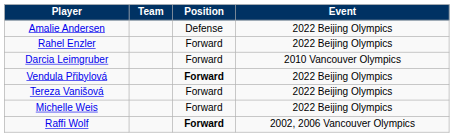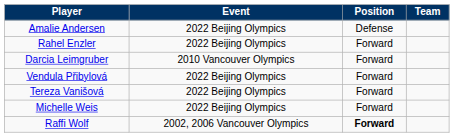 <table class="wikitable" style="width:80%;">
 <tr style="text-align:center; background:#003263; color:white;">
 <td><strong>Player</strong></td>
+<td><strong>Event</strong></td>
+<td><strong>Position</strong></td>
 <td><strong>Team</strong></td>
-<td><strong>Position</strong></td>
-<td><strong>Event</strong></td>
 </tr>
 <tr style="text-align:center;" bgcolor="">
 <td><a href='#'>Amalie Andersen</a></td>
+<td>2022 Beijing Olympics</td>
+<td>Defense</td>
 <td></td>
-<td>Defense</td>
-<td>2022 Beijing Olympics</td>
 </tr>
 <tr style="text-align:center;" bgcolor="">
 <td><a href='#'>Rahel Enzler</a></td>
+<td>2022 Beijing Olympics</td>
+<td>Forward</td>
 <td></td>
-<td>Forward</td>
-<td>2022 Beijing Olympics</td>
 </tr>
 <tr style="text-align:center;" bgcolor="">
 <td><a href='#'>Darcia Leimgruber</a></td>
+<td>2010 Vancouver Olympics</td>
+<td>Forward</td>
 <td></td>
-<td>Forward</td>
-<td>2010 Vancouver Olympics</td>
 </tr>
 <tr style="text-align:center;" bgcolor="">
 <td><a href='#'>Vendula Přibylová</a></td>
+<td>2022 Beijing Olympics</td>
+<td>Forward</td>
 <td></td>
-<td><strong>Forward</strong></td>
-<td>2022 Beijing Olympics</td>
 </tr>
 <tr style="text-align:center;" bgcolor="">
 <td><a href='#'>Tereza Vanišová</a></td>
+<td>2022 Beijing Olympics</td>
+<td>Forward</td>
 <td></td>
-<td>Forward</td>
-<td>2022 Beijing Olympics</td>
 </tr>
 <tr style="text-align:center;" bgcolor="">
 <td><a href='#'>Michelle Weis</a></td>
+<td>2022 Beijing Olympics</td>
+<td>Forward</td>
 <td></td>
-<td>Forward</td>
-<td>2022 Beijing Olympics</td>
 </tr>
 <tr style="text-align:center;" bgcolor="">
 <td><a href='#'>Raffi Wolf</a></td>
+<td>2002, 2006 Vancouver Olympics</td>
+<td><strong>Forward</strong></td>
 <td></td>
-<td><strong>Forward</strong></td>
-<td>2002, 2006 Vancouver Olympics</td>
 </tr>
 </table>
